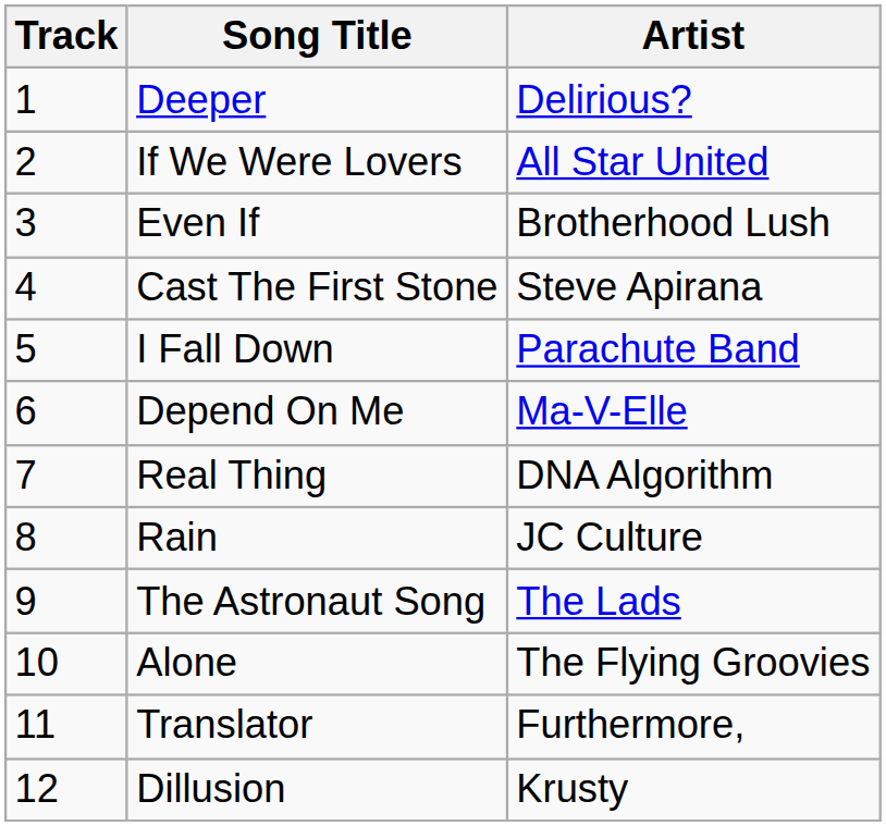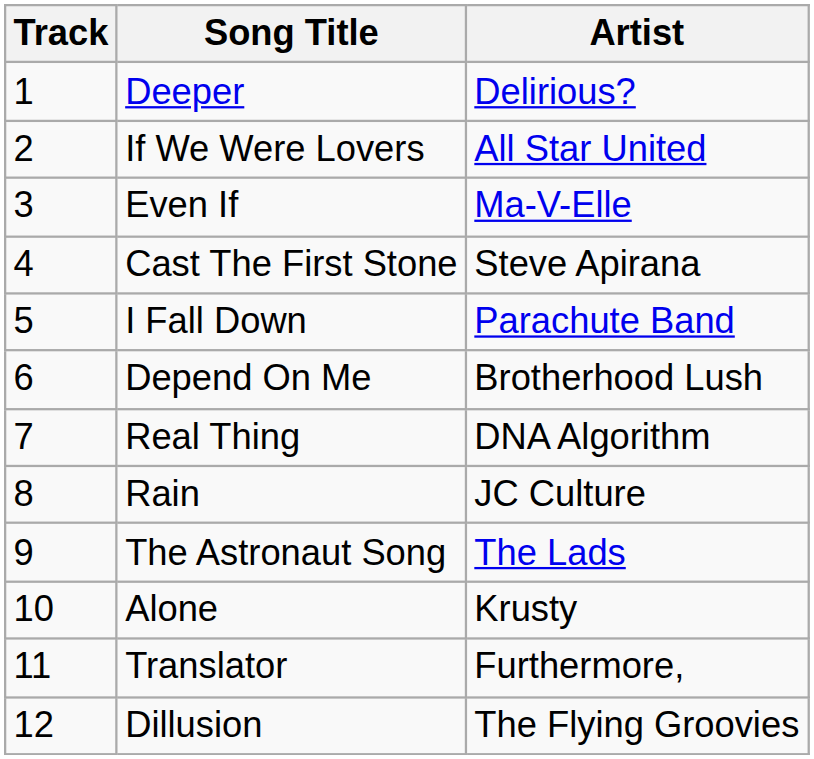 <table class="wikitable">
 <tr>
 <th>Track</th>
 <th>Song Title</th>
 <th>Artist</th>
 </tr>
 <tr>
 <td>1</td>
 <td><a href='#'>Deeper</a></td>
 <td><a href='#'>Delirious?</a></td>
 </tr>
 <tr>
 <td>2</td>
 <td>If We Were Lovers</td>
 <td><a href='#'>All Star United</a></td>
 </tr>
 <tr>
 <td>3</td>
 <td>Even If</td>
-<td>Brotherhood Lush</td>
+<td><a href='#'>Ma-V-Elle</a></td>
 </tr>
 <tr>
 <td>4</td>
 <td>Cast The First Stone</td>
 <td>Steve Apirana</td>
 </tr>
 <tr>
 <td>5</td>
 <td>I Fall Down</td>
 <td><a href='#'>Parachute Band</a></td>
 </tr>
 <tr>
 <td>6</td>
 <td>Depend On Me</td>
-<td><a href='#'>Ma-V-Elle</a></td>
+<td>Brotherhood Lush</td>
 </tr>
 <tr>
 <td>7</td>
 <td>Real Thing</td>
 <td>DNA Algorithm</td>
 </tr>
 <tr>
 <td>8</td>
 <td>Rain</td>
 <td>JC Culture</td>
 </tr>
 <tr>
 <td>9</td>
 <td>The Astronaut Song</td>
 <td><a href='#'>The Lads</a></td>
 </tr>
 <tr>
 <td>10</td>
 <td>Alone</td>
-<td>The Flying Groovies</td>
+<td>Krusty</td>
 </tr>
 <tr>
 <td>11</td>
 <td>Translator</td>
 <td>Furthermore,</td>
 </tr>
 <tr>
 <td>12</td>
 <td>Dillusion</td>
-<td>Krusty</td>
+<td>The Flying Groovies</td>
 </tr>
 </table>
